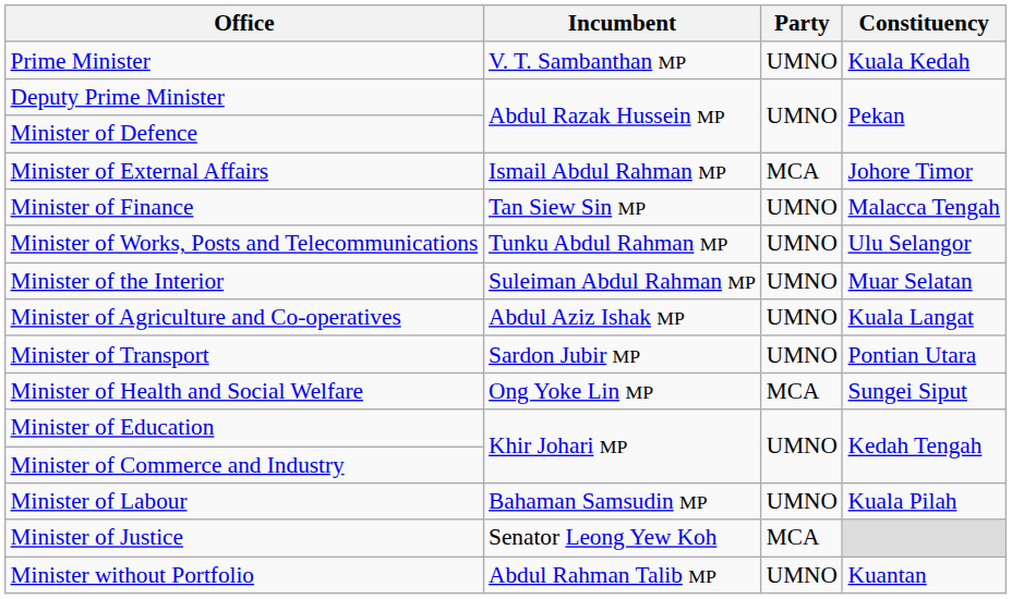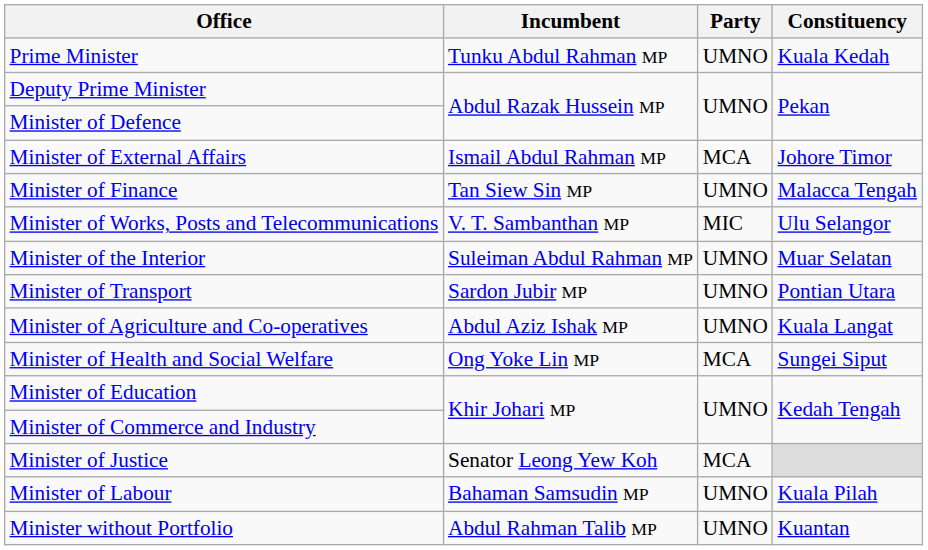 <table class="sortable wikitable">
 <tr>
 <th>Office</th>
 <th>Incumbent</th>
 <th>Party</th>
 <th>Constituency</th>
 </tr>
 <tr>
 <td><a href='#'>Prime Minister</a></td>
-<td><a href='#'>V. T. Sambanthan</a> <small>MP</small></td>
+<td><a href='#'>Tunku Abdul Rahman</a> <small>MP</small></td>
 <td>UMNO</td>
 <td><a href='#'>Kuala Kedah</a></td>
 </tr>
 <tr>
 <td><a href='#'>Deputy Prime Minister</a></td>
 <td rowspan=2><a href='#'>Abdul Razak Hussein</a> <small>MP</small></td>
 <td rowspan=2>UMNO</td>
 <td rowspan=2><a href='#'>Pekan</a></td>
 </tr>
 <tr>
 <td><a href='#'>Minister of Defence</a></td>
 </tr>
 <tr>
 <td><a href='#'>Minister of External Affairs</a></td>
 <td><a href='#'>Ismail Abdul Rahman</a> <small>MP</small></td>
 <td>MCA</td>
 <td><a href='#'>Johore Timor</a></td>
 </tr>
 <tr>
 <td><a href='#'>Minister of Finance</a></td>
 <td><a href='#'>Tan Siew Sin</a> <small>MP</small></td>
 <td>UMNO</td>
 <td><a href='#'>Malacca Tengah</a></td>
 </tr>
 <tr>
 <td><a href='#'>Minister of Works, Posts and Telecommunications</a></td>
-<td><a href='#'>Tunku Abdul Rahman</a> <small>MP</small></td>
-<td>UMNO</td>
+<td><a href='#'>V. T. Sambanthan</a> <small>MP</small></td>
+<td>MIC</td>
 <td><a href='#'>Ulu Selangor</a></td>
 </tr>
 <tr>
 <td><a href='#'>Minister of the Interior</a></td>
 <td><a href='#'>Suleiman Abdul Rahman</a> <small>MP</small></td>
 <td>UMNO</td>
 <td><a href='#'>Muar Selatan</a></td>
 </tr>
 <tr>
+<td><a href='#'>Minister of Transport</a></td>
+<td><a href='#'>Sardon Jubir</a> <small>MP</small></td>
+<td>UMNO</td>
+<td><a href='#'>Pontian Utara</a></td>
+</tr>
+<tr>
 <td><a href='#'>Minister of Agriculture and Co-operatives</a></td>
 <td><a href='#'>Abdul Aziz Ishak</a> <small>MP</small></td>
 <td>UMNO</td>
 <td><a href='#'>Kuala Langat</a></td>
-</tr>
-<tr>
-<td><a href='#'>Minister of Transport</a></td>
-<td><a href='#'>Sardon Jubir</a> <small>MP</small></td>
-<td>UMNO</td>
-<td><a href='#'>Pontian Utara</a></td>
 </tr>
 <tr>
 <td><a href='#'>Minister of Health and Social Welfare</a></td>
 <td><a href='#'>Ong Yoke Lin</a> <small>MP</small></td>
 <td>MCA</td>
 <td><a href='#'>Sungei Siput</a></td>
 </tr>
 <tr>
 <td><a href='#'>Minister of Education</a></td>
 <td rowspan=2><a href='#'>Khir Johari</a> <small>MP</small></td>
 <td rowspan=2>UMNO</td>
 <td rowspan=2><a href='#'>Kedah Tengah</a></td>
 </tr>
 <tr>
 <td><a href='#'>Minister of Commerce and Industry</a></td>
 </tr>
 <tr>
+<td><a href='#'>Minister of Justice</a></td>
+<td>Senator <a href='#'>Leong Yew Koh</a></td>
+<td>MCA</td>
+<td bgcolor=dcdcdc></td>
+</tr>
+<tr>
 <td><a href='#'>Minister of Labour</a></td>
 <td><a href='#'>Bahaman Samsudin</a> <small>MP</small></td>
 <td>UMNO</td>
 <td><a href='#'>Kuala Pilah</a></td>
-</tr>
-<tr>
-<td><a href='#'>Minister of Justice</a></td>
-<td>Senator <a href='#'>Leong Yew Koh</a></td>
-<td>MCA</td>
-<td bgcolor=dcdcdc></td>
 </tr>
 <tr>
 <td><a href='#'>Minister without Portfolio</a></td>
 <td><a href='#'>Abdul Rahman Talib</a> <small>MP</small></td>
 <td>UMNO</td>
 <td><a href='#'>Kuantan</a></td>
 </tr>
 </table>
